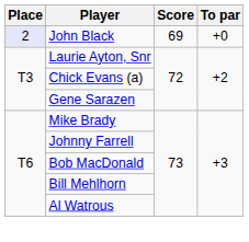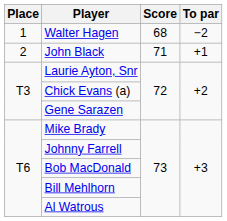 <table class=wikitable>
 <tr>
 <th>Place</th>
 <th>Player</th>
 <th>Score</th>
 <th>To par</th>
 </tr>
 <tr>
-<td align=center style="background: lavender;">2</td>
+<td align=center>1</td>
+<td> <a href='#'>Walter Hagen</a></td>
+<td align=center>68</td>
+<td align=center>−2</td>
+</tr>
+<tr>
+<td align=center>2</td>
 <td> <a href='#'>John Black</a></td>
-<td align=center>69</td>
-<td align=center>+0</td>
+<td align=center>71</td>
+<td align=center>+1</td>
 </tr>
 <tr>
 <td rowspan=3 align=center>T3</td>
 <td> <a href='#'>Laurie Ayton, Snr</a></td>
 <td rowspan=3 align=center>72</td>
 <td rowspan=3 align=center>+2</td>
 </tr>
 <tr>
 <td> <a href='#'>Chick Evans</a> (a)</td>
 </tr>
 <tr>
 <td> <a href='#'>Gene Sarazen</a></td>
 </tr>
 <tr>
 <td rowspan=5 align=center>T6</td>
 <td> <a href='#'>Mike Brady</a></td>
 <td rowspan=5 align=center>73</td>
 <td rowspan=5 align=center>+3</td>
 </tr>
 <tr>
 <td> <a href='#'>Johnny Farrell</a></td>
 </tr>
 <tr>
 <td> <a href='#'>Bob MacDonald</a></td>
 </tr>
 <tr>
 <td> <a href='#'>Bill Mehlhorn</a></td>
 </tr>
 <tr>
 <td> <a href='#'>Al Watrous</a></td>
 </tr>
 </table>
